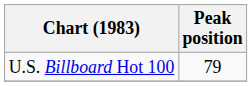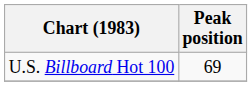 <table class="wikitable">
 <tr>
 <th>Chart (1983)</th>
 <th>Peak<br>position</th>
 </tr>
 <tr>
 <td align="left">U.S. <a href='#'><em>Billboard</em> Hot 100</a></td>
-<td align="center">79</td>
+<td align="center">69</td>
 </tr>
 <tr>
 </tr>
 </table>
